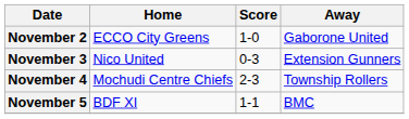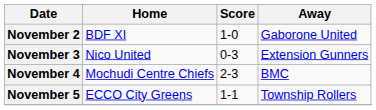 <table class="wikitable sortable plainrowheaders">
 <tr>
 <th scope="col">Date</th>
 <th scope="col">Home</th>
 <th scope="col">Score</th>
 <th scope="col">Away</th>
 </tr>
 <tr>
 <th scope="row">November 2</th>
-<td><a href='#'>ECCO City Greens</a></td>
+<td><a href='#'>BDF XI</a></td>
 <td>1-0</td>
 <td><a href='#'>Gaborone United</a></td>
 </tr>
 <tr>
 <th scope="row">November 3</th>
 <td><a href='#'>Nico United</a></td>
 <td>0-3</td>
 <td><a href='#'>Extension Gunners</a></td>
 </tr>
 <tr>
 <th scope="row">November 4</th>
 <td><a href='#'>Mochudi Centre Chiefs</a></td>
 <td>2-3</td>
-<td><a href='#'>Township Rollers</a></td>
+<td><a href='#'>BMC</a></td>
 </tr>
 <tr>
 <th scope="row">November 5</th>
-<td><a href='#'>BDF XI</a></td>
+<td><a href='#'>ECCO City Greens</a></td>
 <td>1-1</td>
-<td><a href='#'>BMC</a></td>
+<td><a href='#'>Township Rollers</a></td>
 </tr>
 <tr>
 </tr>
 </table>
